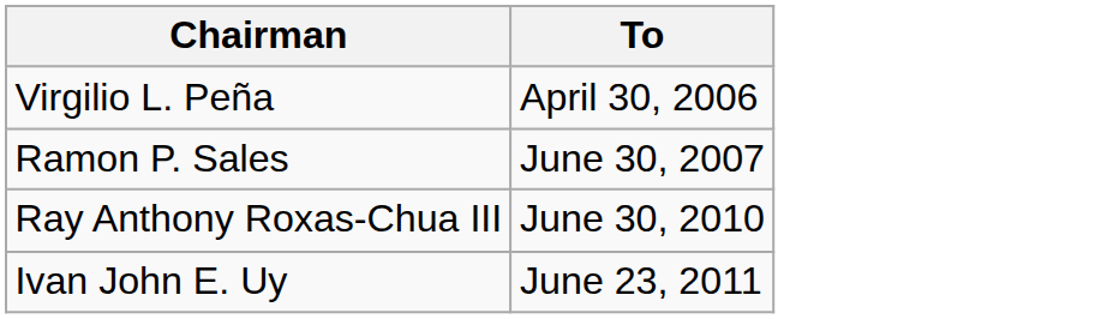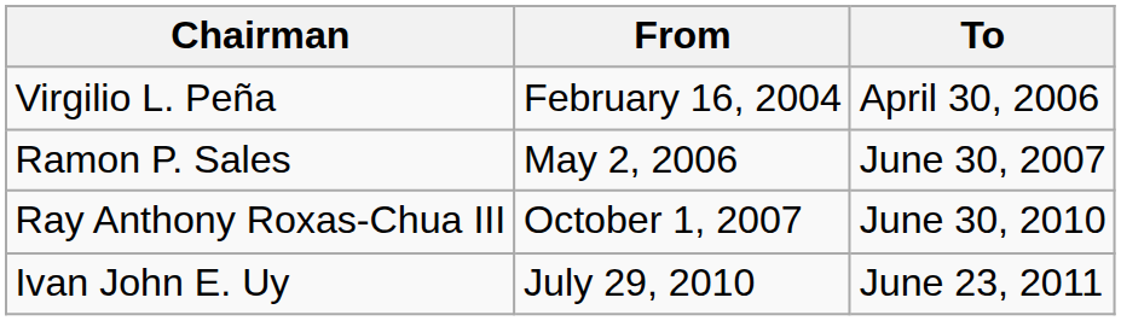 <table class=wikitable>
 <tr>
 <th>Chairman</th>
+<th>From</th>
 <th>To</th>
 </tr>
 <tr>
 <td>Virgilio L. Peña</td>
+<td>February 16, 2004</td>
 <td>April 30, 2006</td>
 </tr>
 <tr>
 <td>Ramon P. Sales</td>
+<td>May 2, 2006</td>
 <td>June 30, 2007</td>
 </tr>
 <tr>
 <td>Ray Anthony Roxas-Chua III</td>
+<td>October 1, 2007</td>
 <td>June 30, 2010</td>
 </tr>
 <tr>
 <td>Ivan John E. Uy</td>
+<td>July 29, 2010</td>
 <td>June 23, 2011</td>
 </tr>
 </table>
